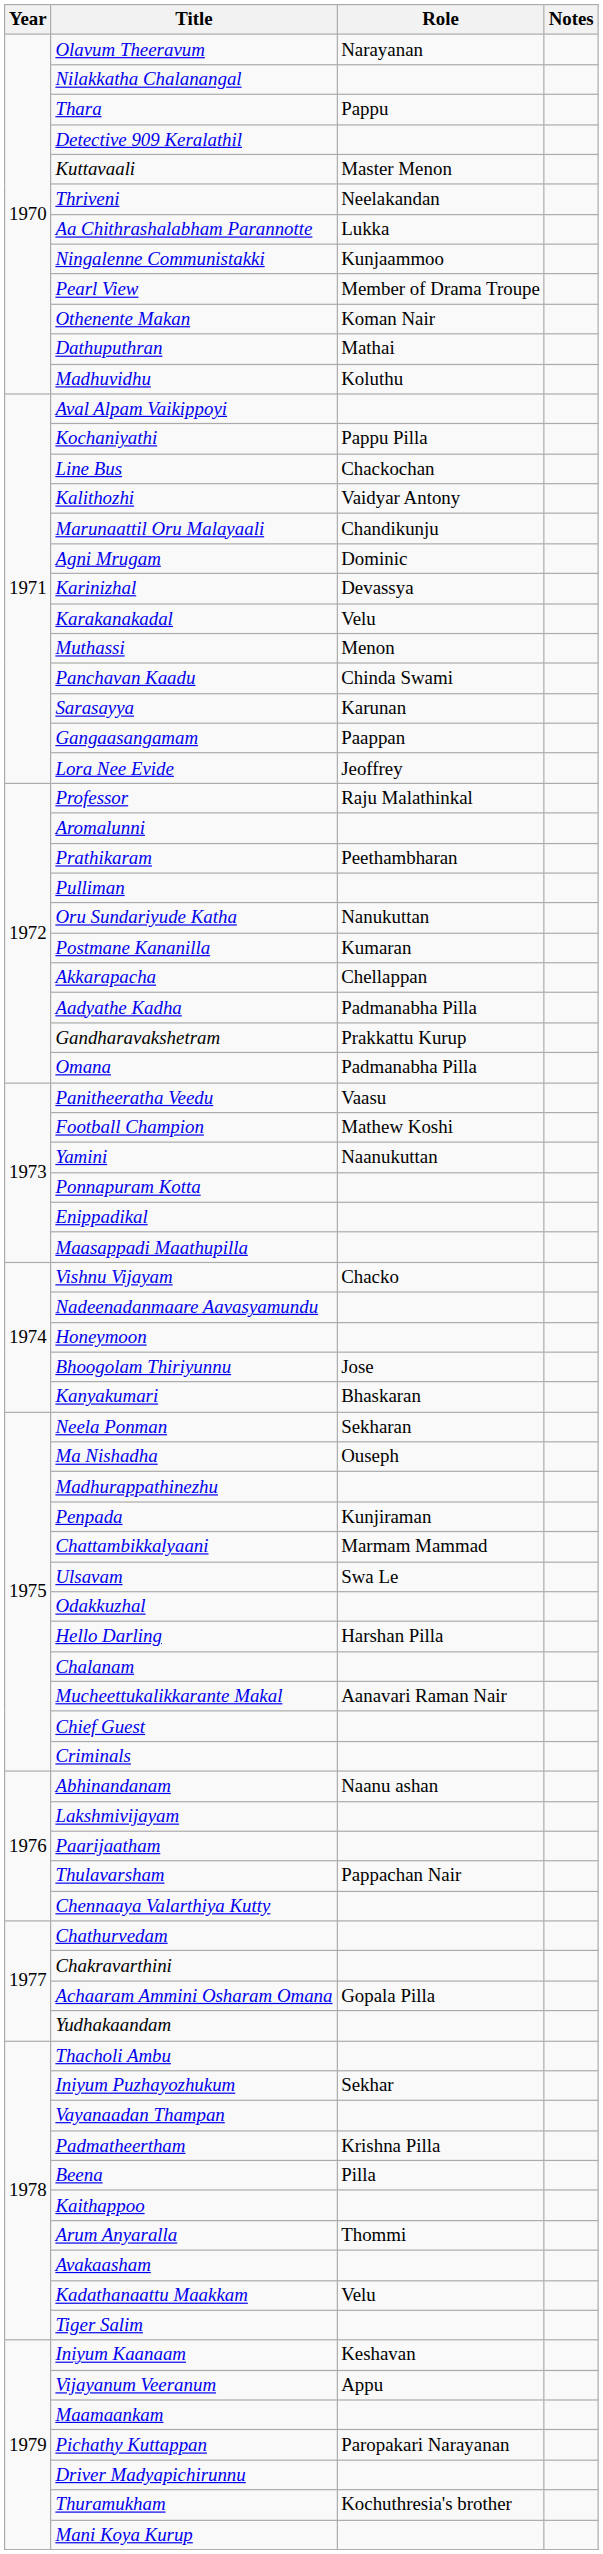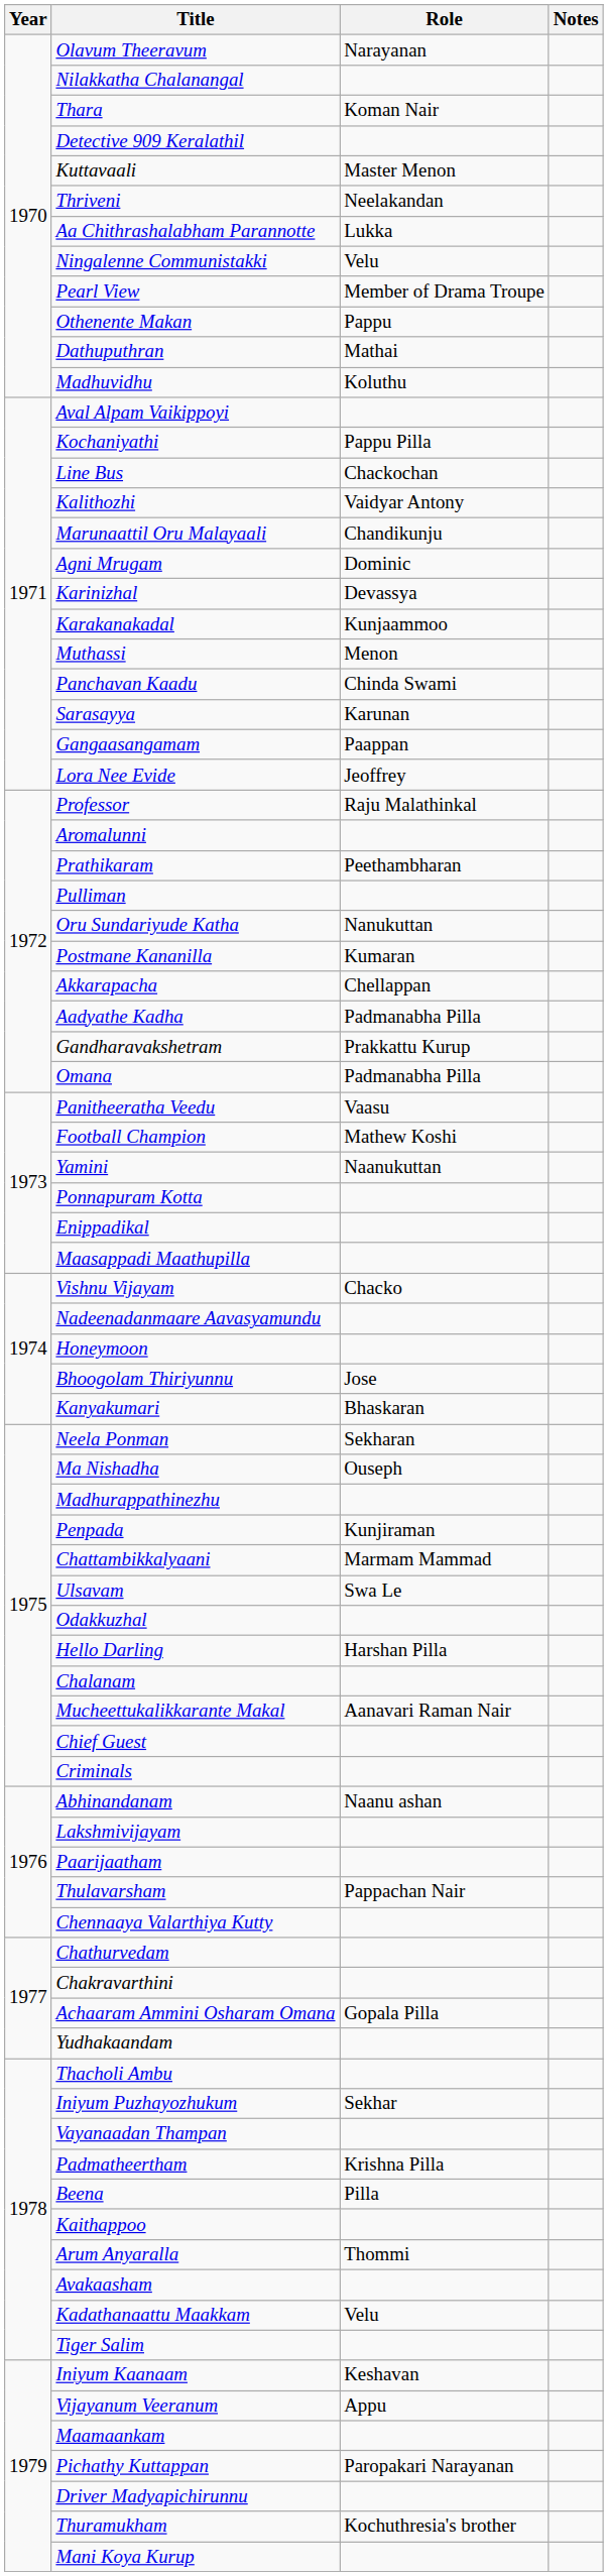 <table class="wikitable sortable">
 <tr>
 <th>Year</th>
 <th>Title</th>
 <th>Role</th>
 <th class="unsortable">Notes</th>
 </tr>
 <tr>
 <td rowspan=12>1970</td>
 <td><em><a href='#'>Olavum Theeravum</a></em></td>
 <td>Narayanan</td>
 <td></td>
 </tr>
 <tr>
 <td><em><a href='#'>Nilakkatha Chalanangal</a></em></td>
 <td></td>
 <td></td>
 </tr>
 <tr>
 <td><em><a href='#'>Thara</a></em></td>
-<td>Pappu</td>
+<td>Koman Nair</td>
 <td></td>
 </tr>
 <tr>
 <td><em><a href='#'>Detective 909 Keralathil</a></em></td>
 <td></td>
 <td></td>
 </tr>
 <tr>
 <td><em>Kuttavaali</em></td>
 <td>Master Menon</td>
 <td></td>
 </tr>
 <tr>
 <td><em><a href='#'>Thriveni</a></em></td>
 <td>Neelakandan</td>
 <td></td>
 </tr>
 <tr>
 <td><em><a href='#'>Aa Chithrashalabham Parannotte</a></em></td>
 <td>Lukka</td>
 <td></td>
 </tr>
 <tr>
 <td><em><a href='#'>Ningalenne Communistakki</a></em></td>
-<td>Kunjaammoo</td>
+<td>Velu</td>
 <td></td>
 </tr>
 <tr>
 <td><em><a href='#'>Pearl View</a></em></td>
 <td>Member of Drama Troupe</td>
 <td></td>
 </tr>
 <tr>
 <td><em><a href='#'>Othenente Makan</a></em></td>
-<td>Koman Nair</td>
+<td>Pappu</td>
 <td></td>
 </tr>
 <tr>
 <td><em><a href='#'>Dathuputhran</a></em></td>
 <td>Mathai</td>
 <td></td>
 </tr>
 <tr>
 <td><em><a href='#'>Madhuvidhu</a></em></td>
 <td>Koluthu</td>
 <td></td>
 </tr>
 <tr>
 <td rowspan=13>1971</td>
 <td><em><a href='#'>Aval Alpam Vaikippoyi</a></em></td>
 <td></td>
 <td></td>
 </tr>
 <tr>
 <td><em><a href='#'>Kochaniyathi</a></em></td>
 <td>Pappu Pilla</td>
 <td></td>
 </tr>
 <tr>
 <td><em><a href='#'>Line Bus</a></em></td>
 <td>Chackochan</td>
 <td></td>
 </tr>
 <tr>
 <td><em><a href='#'>Kalithozhi</a></em></td>
 <td>Vaidyar Antony</td>
 <td></td>
 </tr>
 <tr>
 <td><em><a href='#'>Marunaattil Oru Malayaali</a></em></td>
 <td>Chandikunju</td>
 <td></td>
 </tr>
 <tr>
 <td><em><a href='#'>Agni Mrugam</a></em></td>
 <td>Dominic</td>
 <td></td>
 </tr>
 <tr>
 <td><em><a href='#'>Karinizhal</a></em></td>
 <td>Devassya</td>
 <td></td>
 </tr>
 <tr>
 <td><em><a href='#'>Karakanakadal</a></em></td>
-<td>Velu</td>
+<td>Kunjaammoo</td>
 <td></td>
 </tr>
 <tr>
 <td><em><a href='#'>Muthassi</a></em></td>
 <td>Menon</td>
 <td></td>
 </tr>
 <tr>
 <td><em><a href='#'>Panchavan Kaadu</a></em></td>
 <td>Chinda Swami</td>
 <td></td>
 </tr>
 <tr>
 <td><em><a href='#'>Sarasayya</a></em></td>
 <td>Karunan</td>
 <td></td>
 </tr>
 <tr>
 <td><em><a href='#'>Gangaasangamam</a></em></td>
 <td>Paappan</td>
 <td></td>
 </tr>
 <tr>
 <td><em><a href='#'>Lora Nee Evide</a></em></td>
 <td>Jeoffrey</td>
 <td></td>
 </tr>
 <tr>
 <td rowspan=10>1972</td>
 <td><em><a href='#'>Professor</a></em></td>
 <td>Raju Malathinkal</td>
 <td></td>
 </tr>
 <tr>
 <td><em><a href='#'>Aromalunni</a></em></td>
 <td></td>
 <td></td>
 </tr>
 <tr>
 <td><em><a href='#'>Prathikaram</a></em></td>
 <td>Peethambharan</td>
 <td></td>
 </tr>
 <tr>
 <td><em><a href='#'>Pulliman</a></em></td>
 <td></td>
 <td></td>
 </tr>
 <tr>
 <td><em><a href='#'>Oru Sundariyude Katha</a></em></td>
 <td>Nanukuttan</td>
 <td></td>
 </tr>
 <tr>
 <td><em><a href='#'>Postmane Kananilla</a></em></td>
 <td>Kumaran</td>
 <td></td>
 </tr>
 <tr>
 <td><em><a href='#'>Akkarapacha</a></em></td>
 <td>Chellappan</td>
 <td></td>
 </tr>
 <tr>
 <td><em><a href='#'>Aadyathe Kadha</a></em></td>
 <td>Padmanabha Pilla</td>
 <td></td>
 </tr>
 <tr>
 <td><em>Gandharavakshetram</em></td>
 <td>Prakkattu Kurup</td>
 <td></td>
 </tr>
 <tr>
 <td><em><a href='#'>Omana</a></em></td>
 <td>Padmanabha Pilla</td>
 <td></td>
 </tr>
 <tr>
 <td rowspan=6>1973</td>
 <td><em><a href='#'>Panitheeratha Veedu</a></em></td>
 <td>Vaasu</td>
 <td></td>
 </tr>
 <tr>
 <td><em><a href='#'>Football Champion</a></em></td>
 <td>Mathew Koshi</td>
 <td></td>
 </tr>
 <tr>
 <td><em><a href='#'>Yamini</a></em></td>
 <td>Naanukuttan</td>
 <td></td>
 </tr>
 <tr>
 <td><em><a href='#'>Ponnapuram Kotta</a></em></td>
 <td></td>
 <td></td>
 </tr>
 <tr>
 <td><em><a href='#'>Enippadikal</a></em></td>
 <td></td>
 <td></td>
 </tr>
 <tr>
 <td><em><a href='#'>Maasappadi Maathupilla</a></em></td>
 <td></td>
 <td></td>
 </tr>
 <tr>
 <td rowspan=5>1974</td>
 <td><em><a href='#'>Vishnu Vijayam</a></em></td>
 <td>Chacko</td>
 <td></td>
 </tr>
 <tr>
 <td><em><a href='#'>Nadeenadanmaare Aavasyamundu</a></em></td>
 <td></td>
 <td></td>
 </tr>
 <tr>
 <td><em><a href='#'>Honeymoon</a></em></td>
 <td></td>
 <td></td>
 </tr>
 <tr>
 <td><em><a href='#'>Bhoogolam Thiriyunnu</a></em></td>
 <td>Jose</td>
 <td></td>
 </tr>
 <tr>
 <td><em><a href='#'>Kanyakumari</a></em></td>
 <td>Bhaskaran</td>
 <td></td>
 </tr>
 <tr>
 <td rowspan=12>1975</td>
 <td><em><a href='#'>Neela Ponman</a></em></td>
 <td>Sekharan</td>
 <td></td>
 </tr>
 <tr>
 <td><em><a href='#'>Ma Nishadha</a></em></td>
 <td>Ouseph</td>
 <td></td>
 </tr>
 <tr>
 <td><em><a href='#'>Madhurappathinezhu</a></em></td>
 <td></td>
 <td></td>
 </tr>
 <tr>
 <td><em><a href='#'>Penpada</a></em></td>
 <td>Kunjiraman</td>
 <td></td>
 </tr>
 <tr>
 <td><em><a href='#'>Chattambikkalyaani</a></em></td>
 <td>Marmam Mammad</td>
 <td></td>
 </tr>
 <tr>
 <td><em><a href='#'>Ulsavam</a></em></td>
 <td>Swa Le</td>
 <td></td>
 </tr>
 <tr>
 <td><em><a href='#'>Odakkuzhal</a></em></td>
 <td></td>
 <td></td>
 </tr>
 <tr>
 <td><em><a href='#'>Hello Darling</a></em></td>
 <td>Harshan Pilla</td>
 <td></td>
 </tr>
 <tr>
 <td><em><a href='#'>Chalanam</a></em></td>
 <td></td>
 <td></td>
 </tr>
 <tr>
 <td><em><a href='#'>Mucheettukalikkarante Makal</a></em></td>
 <td>Aanavari Raman Nair</td>
 <td></td>
 </tr>
 <tr>
 <td><em><a href='#'>Chief Guest</a></em></td>
 <td></td>
 <td></td>
 </tr>
 <tr>
 <td><em><a href='#'>Criminals</a></em></td>
 <td></td>
 <td></td>
 </tr>
 <tr>
 <td rowspan=5>1976</td>
 <td><em><a href='#'>Abhinandanam</a></em></td>
 <td>Naanu ashan</td>
 <td></td>
 </tr>
 <tr>
 <td><em><a href='#'>Lakshmivijayam</a></em></td>
 <td></td>
 <td></td>
 </tr>
 <tr>
 <td><em><a href='#'>Paarijaatham</a></em></td>
 <td></td>
 <td></td>
 </tr>
 <tr>
 <td><em><a href='#'>Thulavarsham</a></em></td>
 <td>Pappachan Nair</td>
 <td></td>
 </tr>
 <tr>
 <td><em><a href='#'>Chennaaya Valarthiya Kutty</a></em></td>
 <td></td>
 <td></td>
 </tr>
 <tr>
 <td rowspan=4>1977</td>
 <td><em><a href='#'>Chathurvedam</a></em></td>
 <td></td>
 <td></td>
 </tr>
 <tr>
 <td><em>Chakravarthini</em></td>
 <td></td>
 <td></td>
 </tr>
 <tr>
 <td><em><a href='#'>Achaaram Ammini Osharam Omana</a></em></td>
 <td>Gopala Pilla</td>
 <td></td>
 </tr>
 <tr>
 <td><em>Yudhakaandam</em></td>
 <td></td>
 <td></td>
 </tr>
 <tr>
 <td rowspan=10>1978</td>
 <td><em><a href='#'>Thacholi Ambu</a></em></td>
 <td></td>
 <td></td>
 </tr>
 <tr>
 <td><em><a href='#'>Iniyum Puzhayozhukum</a></em></td>
 <td>Sekhar</td>
 <td></td>
 </tr>
 <tr>
 <td><em><a href='#'>Vayanaadan Thampan</a></em></td>
 <td></td>
 <td></td>
 </tr>
 <tr>
 <td><em><a href='#'>Padmatheertham</a></em></td>
 <td>Krishna Pilla</td>
 <td></td>
 </tr>
 <tr>
 <td><em><a href='#'>Beena</a></em></td>
 <td>Pilla</td>
 <td></td>
 </tr>
 <tr>
 <td><em><a href='#'>Kaithappoo</a></em></td>
 <td></td>
 <td></td>
 </tr>
 <tr>
 <td><em><a href='#'>Arum Anyaralla</a></em></td>
 <td>Thommi</td>
 <td></td>
 </tr>
 <tr>
 <td><em><a href='#'>Avakaasham</a></em></td>
 <td></td>
 <td></td>
 </tr>
 <tr>
 <td><em><a href='#'>Kadathanaattu Maakkam</a></em></td>
 <td>Velu</td>
 <td></td>
 </tr>
 <tr>
 <td><em><a href='#'>Tiger Salim</a></em></td>
 <td></td>
 <td></td>
 </tr>
 <tr>
 <td rowspan=7>1979</td>
 <td><em><a href='#'>Iniyum Kaanaam</a></em></td>
 <td>Keshavan</td>
 <td></td>
 </tr>
 <tr>
 <td><em><a href='#'>Vijayanum Veeranum</a></em></td>
 <td>Appu</td>
 <td></td>
 </tr>
 <tr>
 <td><em><a href='#'>Maamaankam</a></em></td>
 <td></td>
 <td></td>
 </tr>
 <tr>
 <td><em><a href='#'>Pichathy Kuttappan</a></em></td>
 <td>Paropakari Narayanan</td>
 <td></td>
 </tr>
 <tr>
 <td><em><a href='#'>Driver Madyapichirunnu</a></em></td>
 <td></td>
 <td></td>
 </tr>
 <tr>
 <td><em><a href='#'>Thuramukham</a></em></td>
 <td>Kochuthresia's brother</td>
 <td></td>
 </tr>
 <tr>
 <td><em><a href='#'>Mani Koya Kurup</a></em></td>
 <td></td>
 <td></td>
 </tr>
 <tr>
 </tr>
 </table>
